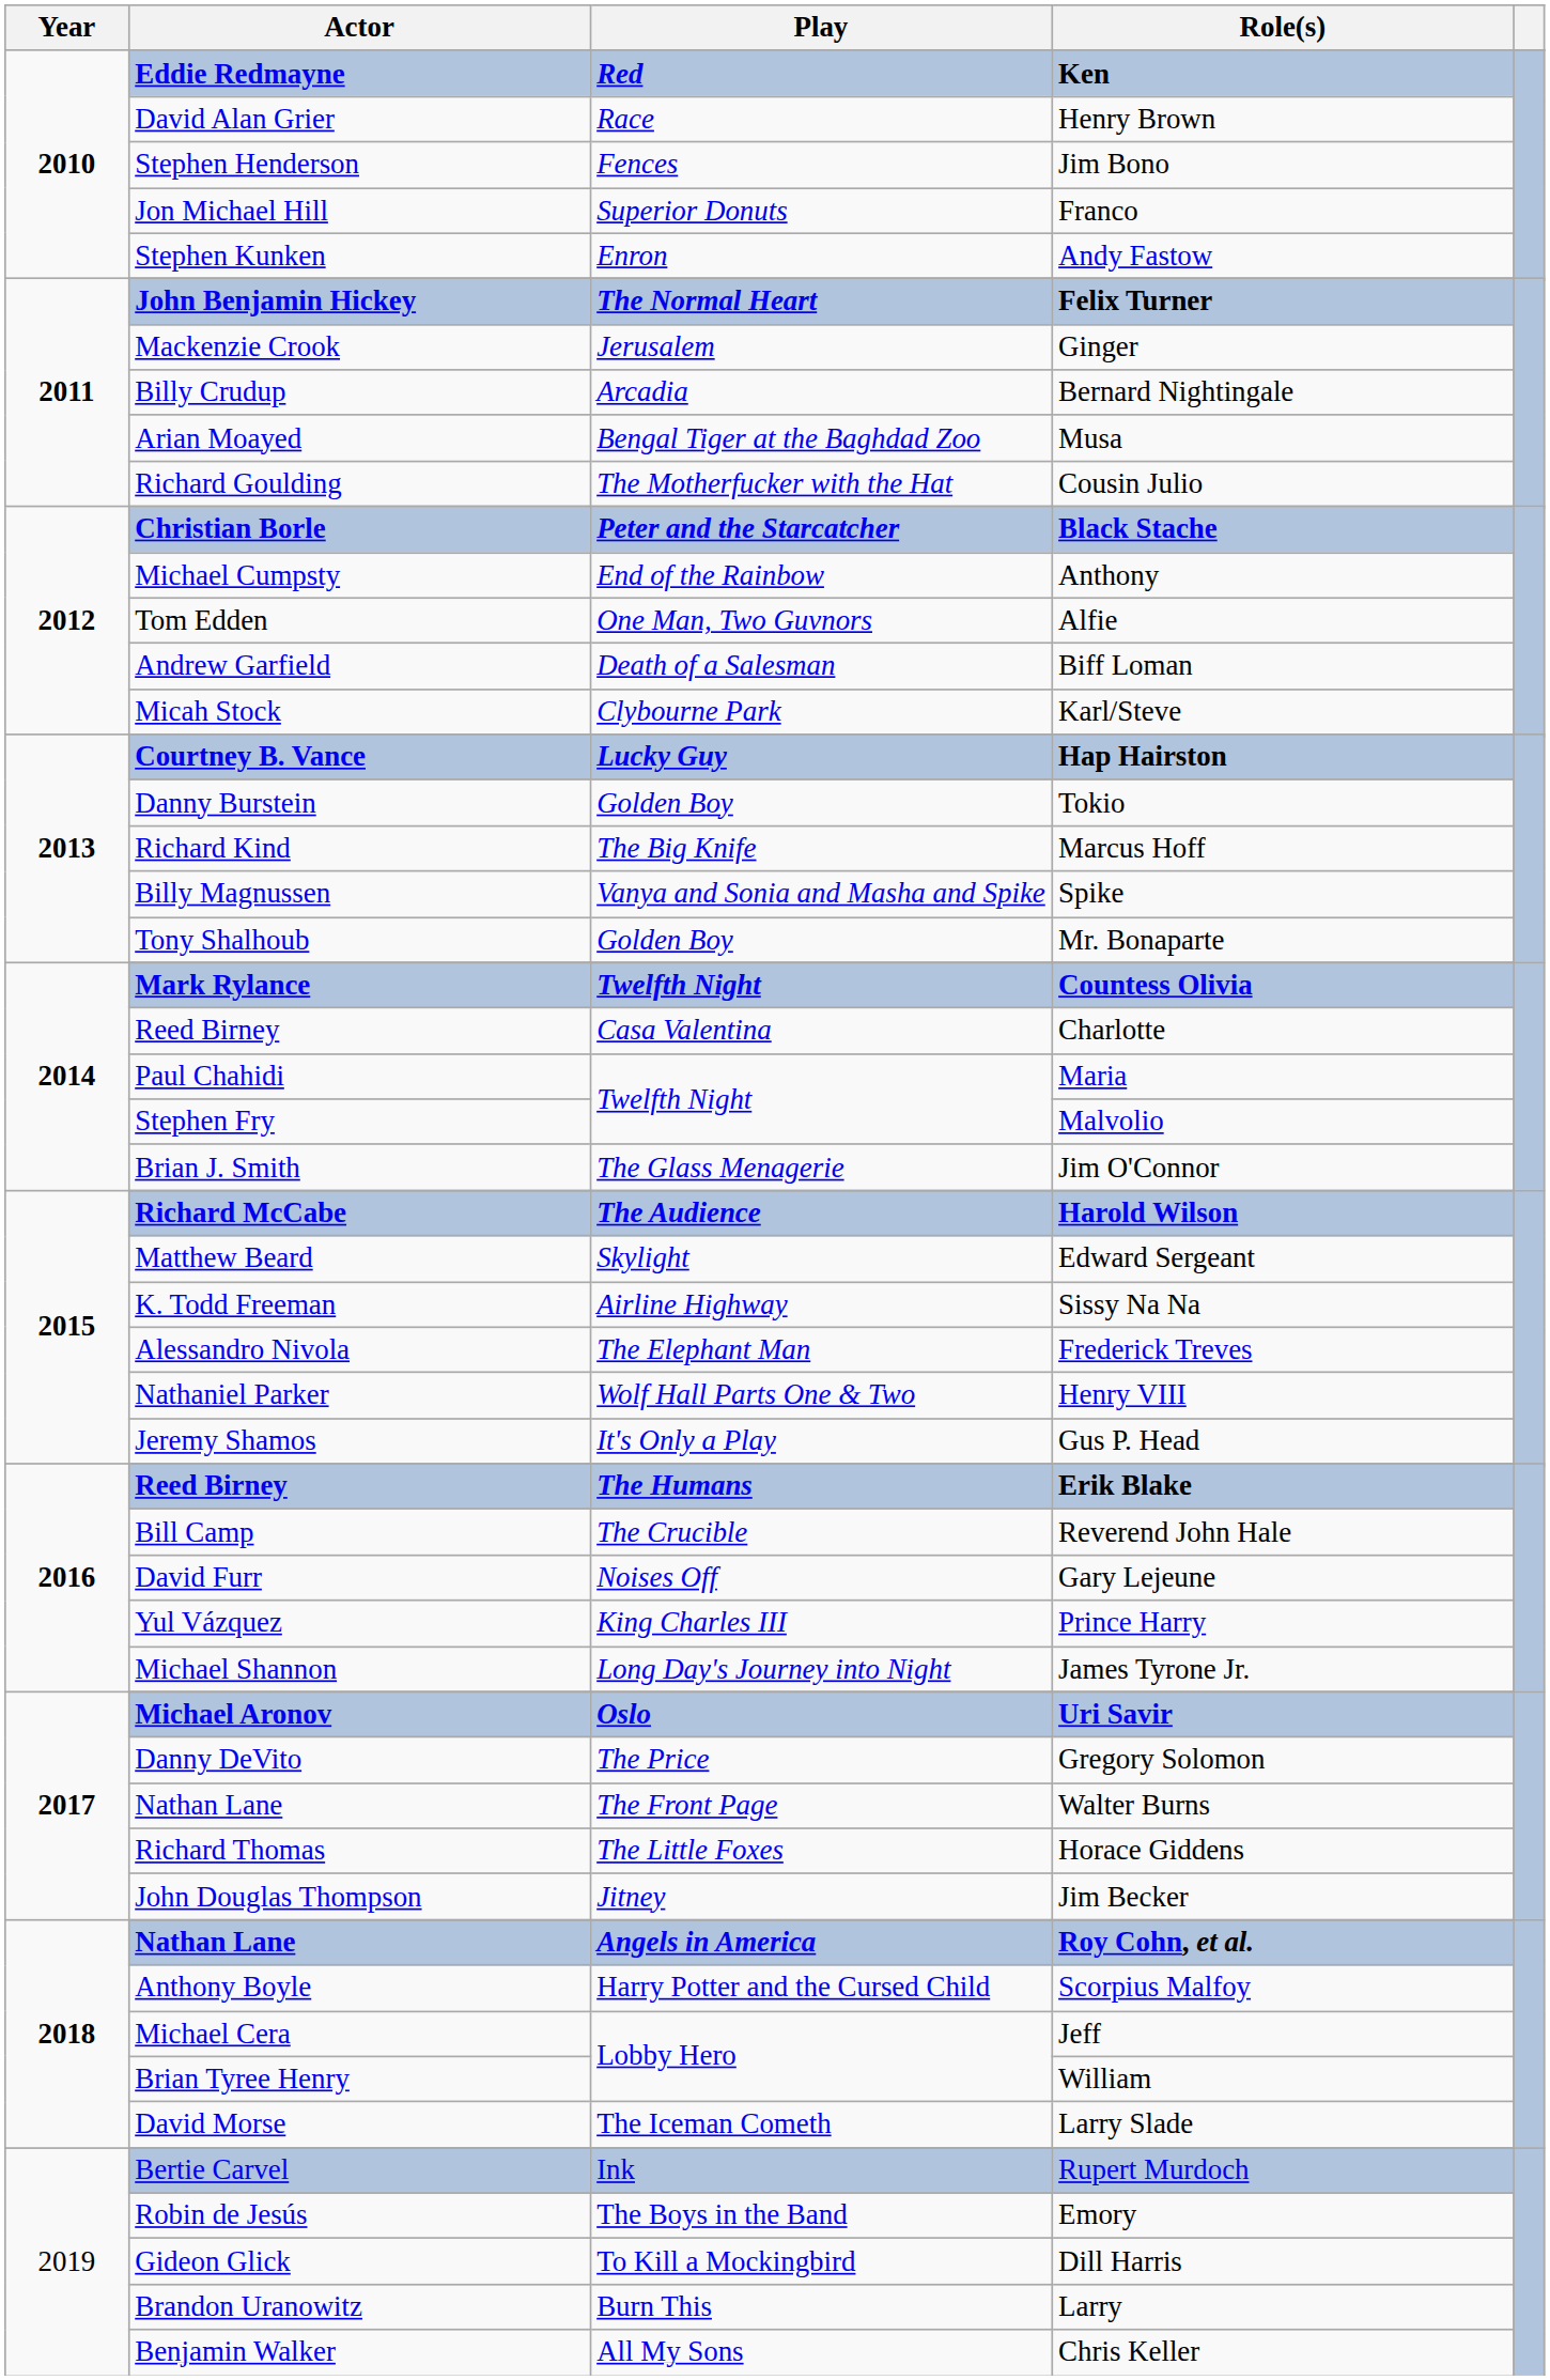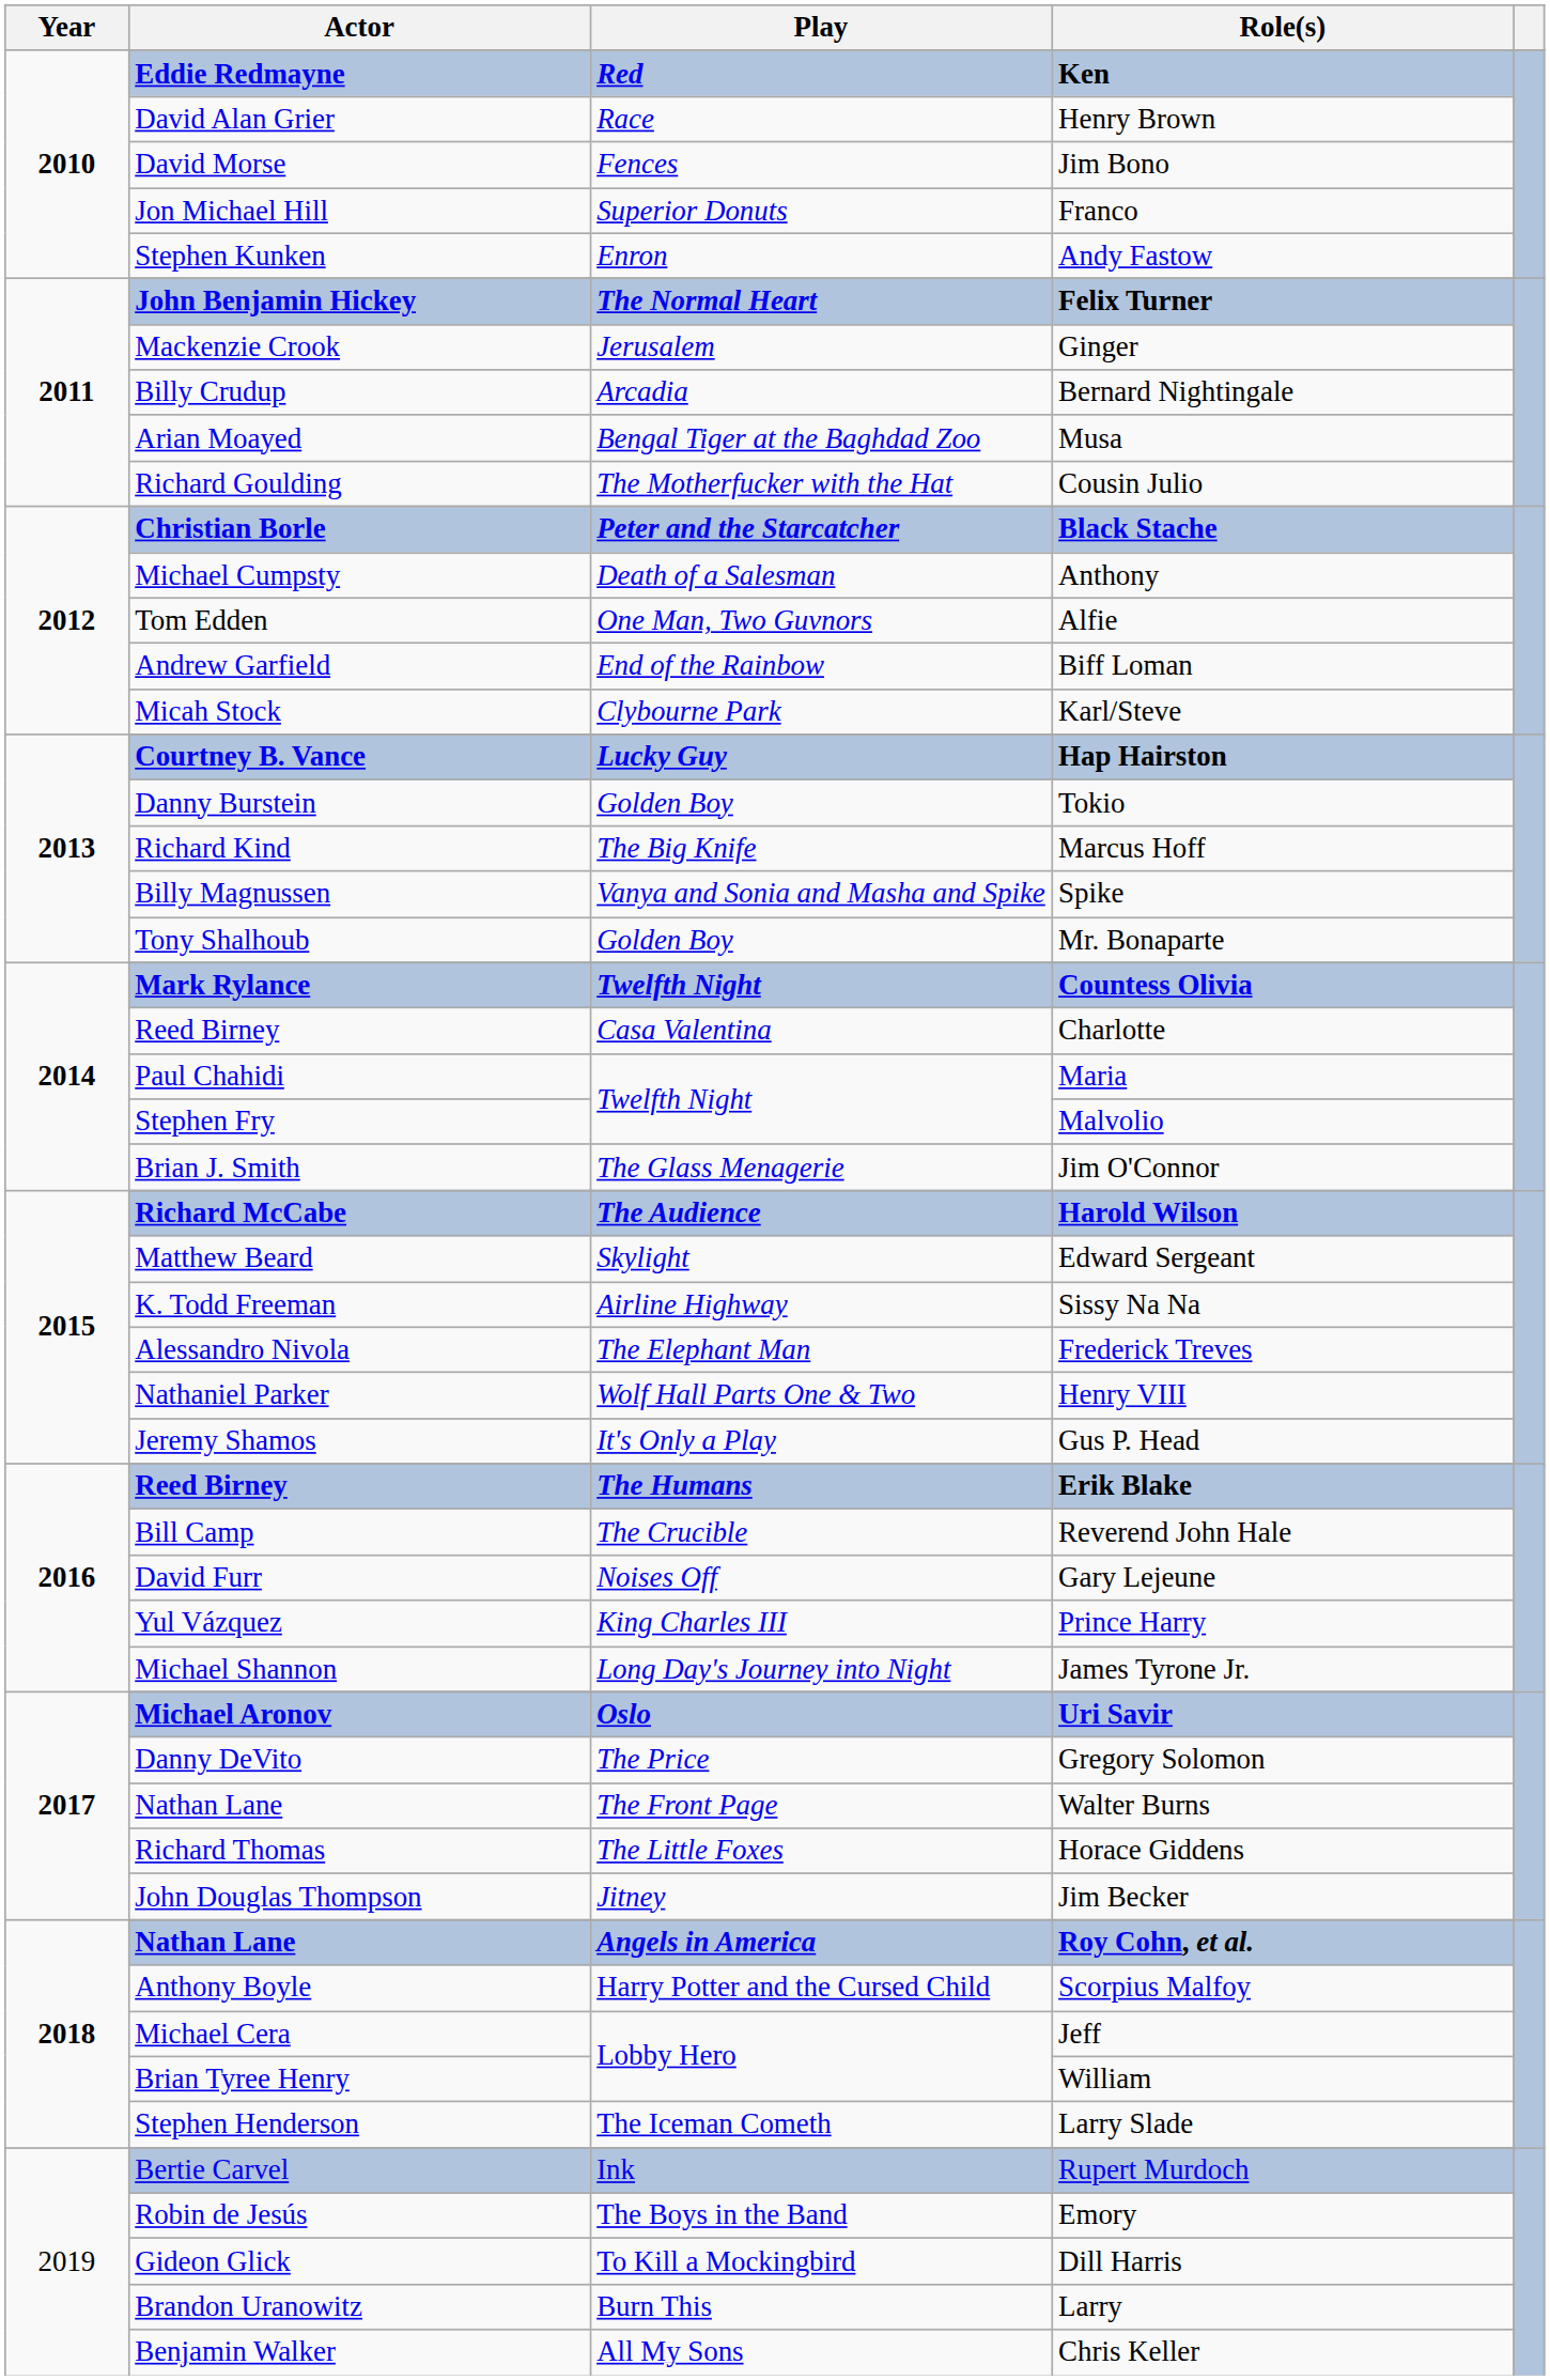 <table class="wikitable sortable">
 <tr>
 <th scope="col" style="width:8%;">Year</th>
 <th scope="col" style="width:30%;">Actor</th>
 <th scope="col" style="width:30%;">Play</th>
 <th scope="col" style="width:30%;">Role(s)</th>
 <th scope="col" style="width:2%;" class="unsortable"></th>
 </tr>
 <tr>
 <td rowspan="6" align="center"><strong>2010</strong> <br> </td>
 </tr>
 <tr style="background:#B0C4DE">
 <td><strong><a href='#'>Eddie Redmayne</a></strong></td>
 <td><strong><em><a href='#'>Red</a></em></strong></td>
 <td><strong>Ken</strong></td>
 <td rowspan="6" align="center"></td>
 </tr>
 <tr>
 <td><a href='#'>David Alan Grier</a></td>
 <td><em><a href='#'>Race</a></em></td>
 <td>Henry Brown</td>
 </tr>
 <tr>
-<td><a href='#'>Stephen Henderson</a></td>
+<td><a href='#'>David Morse</a></td>
 <td><em><a href='#'>Fences</a></em></td>
 <td>Jim Bono</td>
 </tr>
 <tr>
 <td><a href='#'>Jon Michael Hill</a></td>
 <td><em><a href='#'>Superior Donuts</a></em></td>
 <td>Franco</td>
 </tr>
 <tr>
 <td><a href='#'>Stephen Kunken</a></td>
 <td><em><a href='#'>Enron</a></em></td>
 <td><a href='#'>Andy Fastow</a></td>
 </tr>
 <tr>
 <td rowspan="6" align="center"><strong>2011</strong> <br> </td>
 </tr>
 <tr style="background:#B0C4DE">
 <td><strong><a href='#'>John Benjamin Hickey</a></strong></td>
 <td><strong><em><a href='#'>The Normal Heart</a></em></strong></td>
 <td><strong>Felix Turner</strong></td>
 <td rowspan="6" align="center"></td>
 </tr>
 <tr>
 <td><a href='#'>Mackenzie Crook</a></td>
 <td><em><a href='#'>Jerusalem</a></em></td>
 <td>Ginger</td>
 </tr>
 <tr>
 <td><a href='#'>Billy Crudup</a></td>
 <td><em><a href='#'>Arcadia</a></em></td>
 <td>Bernard Nightingale</td>
 </tr>
 <tr>
 <td><a href='#'>Arian Moayed</a></td>
 <td><em><a href='#'>Bengal Tiger at the Baghdad Zoo</a></em></td>
 <td>Musa</td>
 </tr>
 <tr>
 <td><a href='#'>Richard Goulding</a></td>
 <td><em><a href='#'>The Motherfucker with the Hat</a></em></td>
 <td>Cousin Julio</td>
 </tr>
 <tr>
 <td rowspan="6" align="center"><strong>2012</strong> <br> </td>
 </tr>
 <tr style="background:#B0C4DE">
 <td><strong><a href='#'>Christian Borle</a></strong></td>
 <td><strong><em><a href='#'>Peter and the Starcatcher</a></em></strong></td>
 <td><strong><a href='#'>Black Stache</a></strong></td>
 <td rowspan="6" align="center"></td>
 </tr>
 <tr>
 <td><a href='#'>Michael Cumpsty</a></td>
-<td><em><a href='#'>End of the Rainbow</a></em></td>
+<td><em><a href='#'>Death of a Salesman</a></em></td>
 <td>Anthony</td>
 </tr>
 <tr>
 <td>Tom Edden</td>
 <td><em><a href='#'>One Man, Two Guvnors</a></em></td>
 <td>Alfie</td>
 </tr>
 <tr>
 <td><a href='#'>Andrew Garfield</a></td>
-<td><em><a href='#'>Death of a Salesman</a></em></td>
+<td><em><a href='#'>End of the Rainbow</a></em></td>
 <td>Biff Loman</td>
 </tr>
 <tr>
 <td><a href='#'>Micah Stock</a></td>
 <td><em><a href='#'>Clybourne Park</a></em></td>
 <td>Karl/Steve</td>
 </tr>
 <tr>
 <td rowspan="6" align="center"><strong>2013</strong> <br> </td>
 </tr>
 <tr style="background:#B0C4DE">
 <td><strong><a href='#'>Courtney B. Vance</a></strong></td>
 <td><strong><em><a href='#'>Lucky Guy</a></em></strong></td>
 <td><strong>Hap Hairston</strong></td>
 <td rowspan="6" align="center"></td>
 </tr>
 <tr>
 <td><a href='#'>Danny Burstein</a></td>
 <td><em><a href='#'>Golden Boy</a></em></td>
 <td>Tokio</td>
 </tr>
 <tr>
 <td><a href='#'>Richard Kind</a></td>
 <td><em><a href='#'>The Big Knife</a></em></td>
 <td>Marcus Hoff</td>
 </tr>
 <tr>
 <td><a href='#'>Billy Magnussen</a></td>
 <td><em><a href='#'>Vanya and Sonia and Masha and Spike</a></em></td>
 <td>Spike</td>
 </tr>
 <tr>
 <td><a href='#'>Tony Shalhoub</a></td>
 <td><em><a href='#'>Golden Boy</a></em></td>
 <td>Mr. Bonaparte</td>
 </tr>
 <tr>
 <td rowspan="6" align="center"><strong>2014</strong> <br> </td>
 </tr>
 <tr style="background:#B0C4DE">
 <td><strong><a href='#'>Mark Rylance</a></strong></td>
 <td><strong><em><a href='#'>Twelfth Night</a></em></strong></td>
 <td><strong><a href='#'>Countess Olivia</a></strong></td>
 <td rowspan="6" align="center"></td>
 </tr>
 <tr>
 <td><a href='#'>Reed Birney</a></td>
 <td><em><a href='#'>Casa Valentina</a></em></td>
 <td>Charlotte</td>
 </tr>
 <tr>
 <td><a href='#'>Paul Chahidi</a></td>
 <td rowspan="2"><em><a href='#'>Twelfth Night</a></em></td>
 <td><a href='#'>Maria</a></td>
 </tr>
 <tr>
 <td><a href='#'>Stephen Fry</a></td>
 <td><a href='#'>Malvolio</a></td>
 </tr>
 <tr>
 <td><a href='#'>Brian J. Smith</a></td>
 <td><em><a href='#'>The Glass Menagerie</a></em></td>
 <td>Jim O'Connor</td>
 </tr>
 <tr>
 <td rowspan="7" align="center"><strong>2015</strong> <br> </td>
 </tr>
 <tr style="background:#B0C4DE">
 <td><strong><a href='#'>Richard McCabe</a></strong></td>
 <td><strong><em><a href='#'>The Audience</a></em></strong></td>
 <td><strong><a href='#'>Harold Wilson</a></strong></td>
 <td rowspan="7" align="center"></td>
 </tr>
 <tr>
 <td><a href='#'>Matthew Beard</a></td>
 <td><em><a href='#'>Skylight</a></em></td>
 <td>Edward Sergeant</td>
 </tr>
 <tr>
 <td><a href='#'>K. Todd Freeman</a></td>
 <td><em><a href='#'>Airline Highway</a></em></td>
 <td>Sissy Na Na</td>
 </tr>
 <tr>
 <td><a href='#'>Alessandro Nivola</a></td>
 <td><em><a href='#'>The Elephant Man</a></em></td>
 <td><a href='#'>Frederick Treves</a></td>
 </tr>
 <tr>
 <td><a href='#'>Nathaniel Parker</a></td>
 <td><em><a href='#'>Wolf Hall Parts One & Two</a></em></td>
 <td><a href='#'>Henry VIII</a></td>
 </tr>
 <tr>
 <td><a href='#'>Jeremy Shamos</a></td>
 <td><em><a href='#'>It's Only a Play</a></em></td>
 <td>Gus P. Head</td>
 </tr>
 <tr>
 <td rowspan="6" align="center"><strong>2016</strong> <br> </td>
 </tr>
 <tr style="background:#B0C4DE">
 <td><strong><a href='#'>Reed Birney</a></strong></td>
 <td><strong><em><a href='#'>The Humans</a></em></strong></td>
 <td><strong>Erik Blake</strong></td>
 <td rowspan="6" align="center"></td>
 </tr>
 <tr>
 <td><a href='#'>Bill Camp</a></td>
 <td><em><a href='#'>The Crucible</a></em></td>
 <td>Reverend John Hale</td>
 </tr>
 <tr>
 <td><a href='#'>David Furr</a></td>
 <td><em><a href='#'>Noises Off</a></em></td>
 <td>Gary Lejeune</td>
 </tr>
 <tr>
 <td><a href='#'>Yul Vázquez</a></td>
 <td><em><a href='#'>King Charles III</a></em></td>
 <td><a href='#'>Prince Harry</a></td>
 </tr>
 <tr>
 <td><a href='#'>Michael Shannon</a></td>
 <td><em><a href='#'>Long Day's Journey into Night</a></em></td>
 <td>James Tyrone Jr.</td>
 </tr>
 <tr>
 <td rowspan="6" align="center"><strong>2017</strong> <br> </td>
 </tr>
 <tr style="background:#B0C4DE">
 <td><strong><a href='#'>Michael Aronov</a></strong></td>
 <td><strong><em><a href='#'>Oslo</a></em></strong></td>
 <td><strong><a href='#'>Uri Savir</a></strong></td>
 <td rowspan="6" align="center"></td>
 </tr>
 <tr>
 <td><a href='#'>Danny DeVito</a></td>
 <td><em><a href='#'>The Price</a></em></td>
 <td>Gregory Solomon</td>
 </tr>
 <tr>
 <td><a href='#'>Nathan Lane</a></td>
 <td><em><a href='#'>The Front Page</a></em></td>
 <td>Walter Burns</td>
 </tr>
 <tr>
 <td><a href='#'>Richard Thomas</a></td>
 <td><em><a href='#'>The Little Foxes</a></em></td>
 <td>Horace Giddens</td>
 </tr>
 <tr>
 <td><a href='#'>John Douglas Thompson</a></td>
 <td><em><a href='#'>Jitney</a></em></td>
 <td>Jim Becker</td>
 </tr>
 <tr>
 <td rowspan="6" align="center"><strong>2018</strong> <br> </td>
 </tr>
 <tr style="background:#B0C4DE">
 <td><strong><a href='#'>Nathan Lane</a></strong></td>
 <td><strong><em><a href='#'>Angels in America</a></em></strong></td>
 <td><strong><a href='#'>Roy Cohn</a>, <em>et al.<strong><em></td>
 <td rowspan="6" align="center"></td>
 </tr>
 <tr>
 <td><a href='#'>Anthony Boyle</a></td>
 <td></em><a href='#'>Harry Potter and the Cursed Child</a><em></td>
 <td><a href='#'>Scorpius Malfoy</a></td>
 </tr>
 <tr>
 <td><a href='#'>Michael Cera</a></td>
 <td rowspan="2"></em><a href='#'>Lobby Hero</a><em></td>
 <td>Jeff</td>
 </tr>
 <tr>
 <td><a href='#'>Brian Tyree Henry</a></td>
 <td>William</td>
 </tr>
 <tr>
-<td><a href='#'>David Morse</a></td>
+<td><a href='#'>Stephen Henderson</a></td>
 <td></em><a href='#'>The Iceman Cometh</a><em></td>
 <td>Larry Slade</td>
 </tr>
 <tr>
 <td rowspan="6" align="center"></strong>2019<strong> <br> </td>
 </tr>
 <tr style="background:#B0C4DE">
 <td></strong><a href='#'>Bertie Carvel</a><strong></td>
 <td></em></strong><a href='#'>Ink</a><strong><em></td>
 <td></strong><a href='#'>Rupert Murdoch</a><strong></td>
 <td rowspan="6" align="center"></td>
 </tr>
 <tr>
 <td><a href='#'>Robin de Jesús</a></td>
 <td></em><a href='#'>The Boys in the Band</a><em></td>
 <td>Emory</td>
 </tr>
 <tr>
 <td><a href='#'>Gideon Glick</a></td>
 <td></em><a href='#'>To Kill a Mockingbird</a><em></td>
 <td>Dill Harris</td>
 </tr>
 <tr>
 <td><a href='#'>Brandon Uranowitz</a></td>
 <td></em><a href='#'>Burn This</a><em></td>
 <td>Larry</td>
 </tr>
 <tr>
 <td><a href='#'>Benjamin Walker</a></td>
 <td></em><a href='#'>All My Sons</a><em></td>
 <td>Chris Keller</td>
 </tr>
 </table>
